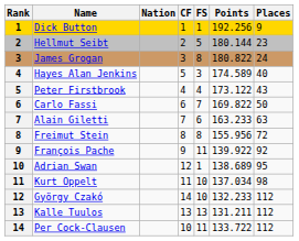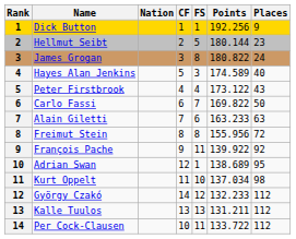 <table class="wikitable">
 <tr>
 <th>Rank</th>
 <th>Name</th>
 <th>Nation</th>
 <th>CF</th>
 <th>FS</th>
 <th>Points</th>
 <th>Places</th>
 </tr>
 <tr bgcolor="gold">
 <td align="center"><strong>1</strong></td>
 <td><a href='#'>Dick Button</a></td>
 <td></td>
 <td>1</td>
 <td>1</td>
 <td>192.256</td>
 <td>9</td>
 </tr>
 <tr bgcolor="silver">
 <td align="center"><strong>2</strong></td>
 <td><a href='#'>Hellmut Seibt</a></td>
 <td></td>
 <td>2</td>
 <td>5</td>
 <td>180.144</td>
 <td>23</td>
 </tr>
 <tr bgcolor="cc9966">
 <td align="center"><strong>3</strong></td>
 <td><a href='#'>James Grogan</a></td>
 <td></td>
 <td>3</td>
 <td>8</td>
 <td>180.822</td>
 <td>24</td>
 </tr>
 <tr>
 <th>4</th>
 <td><a href='#'>Hayes Alan Jenkins</a></td>
 <td></td>
 <td>5</td>
 <td>3</td>
 <td>174.589</td>
 <td>40</td>
 </tr>
 <tr>
 <th>5</th>
 <td><a href='#'>Peter Firstbrook</a></td>
 <td></td>
 <td>4</td>
 <td>4</td>
 <td>173.122</td>
 <td>43</td>
 </tr>
 <tr>
 <th>6</th>
 <td><a href='#'>Carlo Fassi</a></td>
 <td></td>
 <td>6</td>
 <td>7</td>
 <td>169.822</td>
 <td>50</td>
 </tr>
 <tr>
 <th>7</th>
 <td><a href='#'>Alain Giletti</a></td>
 <td></td>
 <td>7</td>
 <td>6</td>
 <td>163.233</td>
 <td>63</td>
 </tr>
 <tr>
 <th>8</th>
 <td><a href='#'>Freimut Stein</a></td>
 <td></td>
 <td>8</td>
 <td>8</td>
 <td>155.956</td>
 <td>72</td>
 </tr>
 <tr>
 <th>9</th>
 <td><a href='#'>François Pache</a></td>
 <td></td>
 <td>9</td>
 <td>11</td>
 <td>139.922</td>
 <td>92</td>
 </tr>
 <tr>
 <th>10</th>
 <td><a href='#'>Adrian Swan</a></td>
 <td></td>
 <td>12</td>
 <td>1</td>
 <td>138.689</td>
 <td>95</td>
 </tr>
 <tr>
 <th>11</th>
 <td><a href='#'>Kurt Oppelt</a></td>
 <td></td>
 <td>11</td>
 <td>10</td>
 <td>137.034</td>
 <td>98</td>
 </tr>
 <tr>
 <th>12</th>
 <td><a href='#'>György Czakó</a></td>
 <td></td>
 <td>14</td>
-<td>10</td>
+<td>12</td>
 <td>132.233</td>
 <td>112</td>
 </tr>
 <tr>
 <th>13</th>
 <td><a href='#'>Kalle Tuulos</a></td>
 <td></td>
 <td>13</td>
 <td>13</td>
 <td>131.211</td>
 <td>112</td>
 </tr>
 <tr>
 <th>14</th>
 <td><a href='#'>Per Cock-Clausen</a></td>
 <td></td>
 <td>10</td>
 <td>11</td>
 <td>133.722</td>
 <td>112</td>
 </tr>
 </table>
